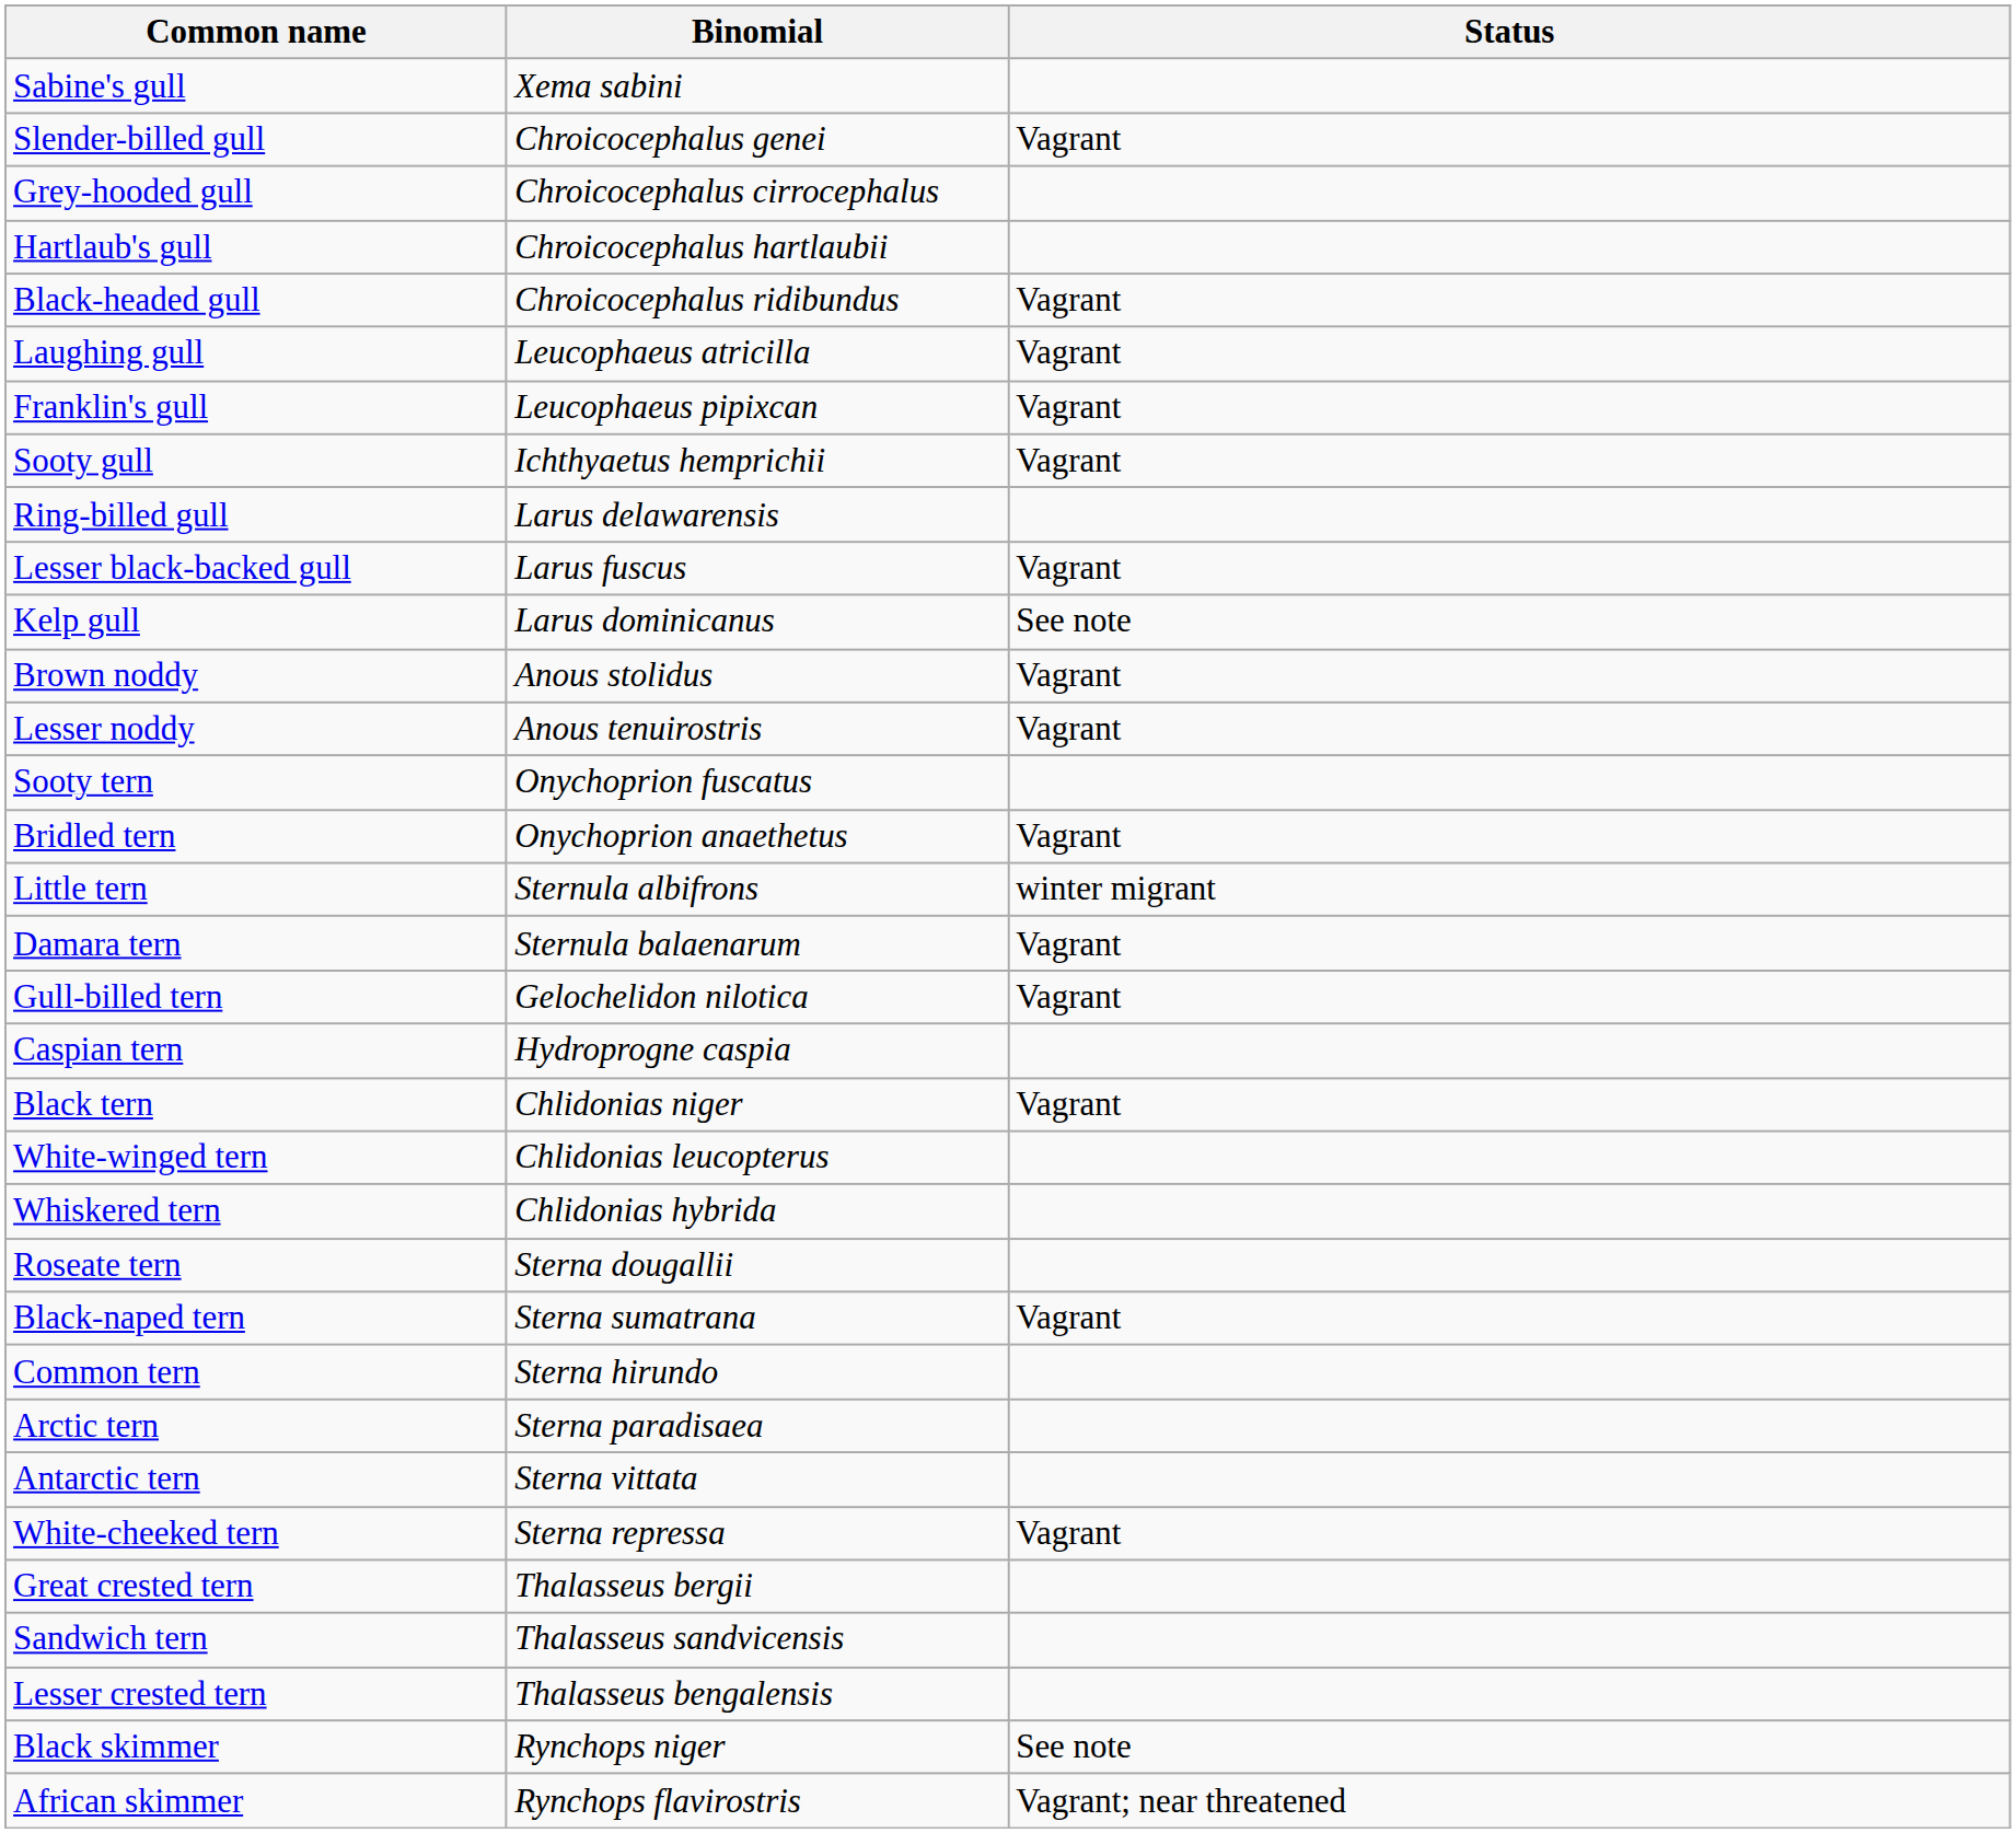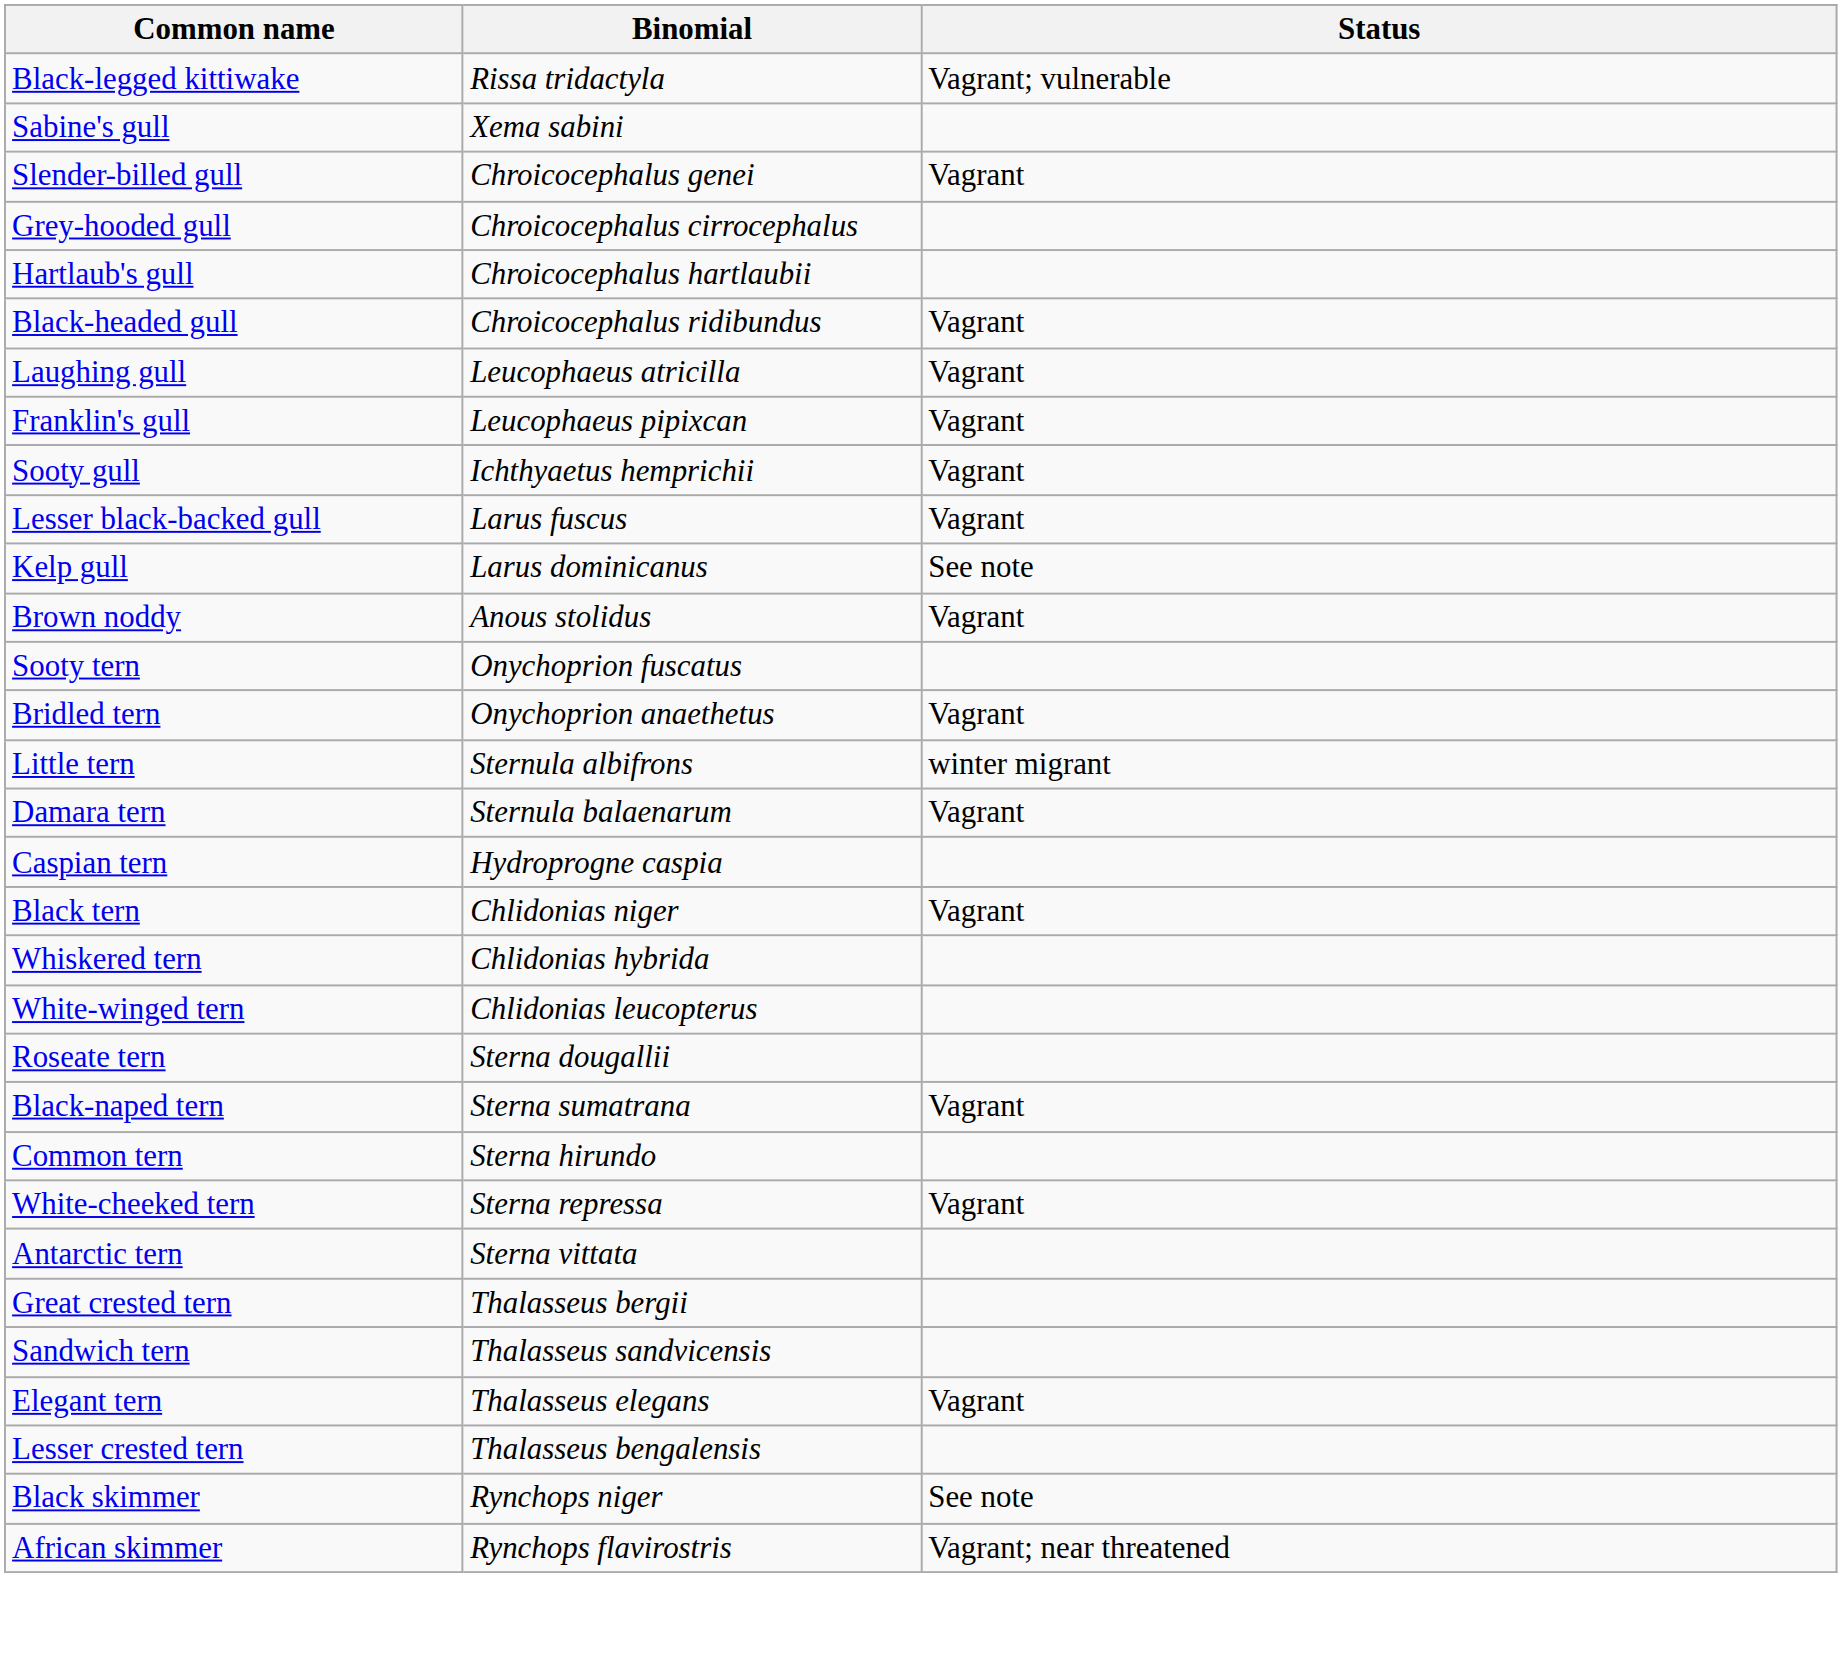 <table width=60% class="wikitable">
 <tr>
 <th width=25%>Common name</th>
 <th width=25%>Binomial</th>
 <th width=50%>Status</th>
+</tr>
+<tr>
+<td><a href='#'>Black-legged kittiwake</a></td>
+<td><em>Rissa tridactyla</em></td>
+<td>Vagrant; vulnerable</td>
 </tr>
 <tr>
 <td><a href='#'>Sabine's gull</a></td>
 <td><em>Xema sabini</em></td>
 <td></td>
 </tr>
 <tr>
 <td><a href='#'>Slender-billed gull</a></td>
 <td><em>Chroicocephalus genei</em></td>
 <td>Vagrant</td>
 </tr>
 <tr>
 <td><a href='#'>Grey-hooded gull</a></td>
 <td><em>Chroicocephalus cirrocephalus</em></td>
 <td></td>
 </tr>
 <tr>
 <td><a href='#'>Hartlaub's gull</a></td>
 <td><em>Chroicocephalus hartlaubii</em></td>
 <td></td>
 </tr>
 <tr>
 <td><a href='#'>Black-headed gull</a></td>
 <td><em>Chroicocephalus ridibundus</em></td>
 <td>Vagrant</td>
 </tr>
 <tr>
 <td><a href='#'>Laughing gull</a></td>
 <td><em>Leucophaeus atricilla</em></td>
 <td>Vagrant</td>
 </tr>
 <tr>
 <td><a href='#'>Franklin's gull</a></td>
 <td><em>Leucophaeus pipixcan</em></td>
 <td>Vagrant</td>
 </tr>
 <tr>
 <td><a href='#'>Sooty gull</a></td>
 <td><em>Ichthyaetus hemprichii</em></td>
 <td>Vagrant</td>
 </tr>
 <tr>
-<td><a href='#'>Ring-billed gull</a></td>
-<td><em>Larus delawarensis</em></td>
-<td></td>
-</tr>
-<tr>
 <td><a href='#'>Lesser black-backed gull</a></td>
 <td><em>Larus fuscus</em></td>
 <td>Vagrant</td>
 </tr>
 <tr>
 <td><a href='#'>Kelp gull</a></td>
 <td><em>Larus dominicanus</em></td>
 <td>See note</td>
 </tr>
 <tr>
 <td><a href='#'>Brown noddy</a></td>
 <td><em>Anous stolidus</em></td>
-<td>Vagrant</td>
-</tr>
-<tr>
-<td><a href='#'>Lesser noddy</a></td>
-<td><em>Anous tenuirostris</em></td>
 <td>Vagrant</td>
 </tr>
 <tr>
 <td><a href='#'>Sooty tern</a></td>
 <td><em>Onychoprion fuscatus</em></td>
 <td></td>
 </tr>
 <tr>
 <td><a href='#'>Bridled tern</a></td>
 <td><em>Onychoprion anaethetus</em></td>
 <td>Vagrant</td>
 </tr>
 <tr>
 <td><a href='#'>Little tern</a></td>
 <td><em>Sternula albifrons</em></td>
 <td>winter migrant</td>
 </tr>
 <tr>
 <td><a href='#'>Damara tern</a></td>
 <td><em>Sternula balaenarum</em></td>
 <td>Vagrant</td>
 </tr>
 <tr>
-<td><a href='#'>Gull-billed tern</a></td>
-<td><em>Gelochelidon nilotica</em></td>
-<td>Vagrant</td>
-</tr>
-<tr>
 <td><a href='#'>Caspian tern</a></td>
 <td><em>Hydroprogne caspia</em></td>
 <td></td>
 </tr>
 <tr>
 <td><a href='#'>Black tern</a></td>
 <td><em>Chlidonias niger</em></td>
 <td>Vagrant</td>
 </tr>
 <tr>
-<td><a href='#'>White-winged tern</a></td>
-<td><em>Chlidonias leucopterus</em></td>
+<td><a href='#'>Whiskered tern</a></td>
+<td><em>Chlidonias hybrida</em></td>
 <td></td>
 </tr>
 <tr>
-<td><a href='#'>Whiskered tern</a></td>
-<td><em>Chlidonias hybrida</em></td>
+<td><a href='#'>White-winged tern</a></td>
+<td><em>Chlidonias leucopterus</em></td>
 <td></td>
 </tr>
 <tr>
 <td><a href='#'>Roseate tern</a></td>
 <td><em>Sterna dougallii</em></td>
 <td></td>
 </tr>
 <tr>
 <td><a href='#'>Black-naped tern</a></td>
 <td><em>Sterna sumatrana</em></td>
 <td>Vagrant</td>
 </tr>
 <tr>
 <td><a href='#'>Common tern</a></td>
 <td><em>Sterna hirundo</em></td>
 <td></td>
 </tr>
 <tr>
-<td><a href='#'>Arctic tern</a></td>
-<td><em>Sterna paradisaea</em></td>
-<td></td>
+<td><a href='#'>White-cheeked tern</a></td>
+<td><em>Sterna repressa</em></td>
+<td>Vagrant</td>
 </tr>
 <tr>
 <td><a href='#'>Antarctic tern</a></td>
 <td><em>Sterna vittata</em></td>
 <td></td>
-</tr>
-<tr>
-<td><a href='#'>White-cheeked tern</a></td>
-<td><em>Sterna repressa</em></td>
-<td>Vagrant</td>
 </tr>
 <tr>
 <td><a href='#'>Great crested tern</a></td>
 <td><em>Thalasseus bergii</em></td>
 <td></td>
 </tr>
 <tr>
 <td><a href='#'>Sandwich tern</a></td>
 <td><em>Thalasseus sandvicensis</em></td>
 <td></td>
+</tr>
+<tr>
+<td><a href='#'>Elegant tern</a></td>
+<td><em>Thalasseus elegans</em></td>
+<td>Vagrant</td>
 </tr>
 <tr>
 <td><a href='#'>Lesser crested tern</a></td>
 <td><em>Thalasseus bengalensis</em></td>
 <td></td>
 </tr>
 <tr>
 <td><a href='#'>Black skimmer</a></td>
 <td><em>Rynchops niger</em></td>
 <td>See note</td>
 </tr>
 <tr>
 <td><a href='#'>African skimmer</a></td>
 <td><em>Rynchops flavirostris</em></td>
 <td>Vagrant; near threatened</td>
 </tr>
 </table>
